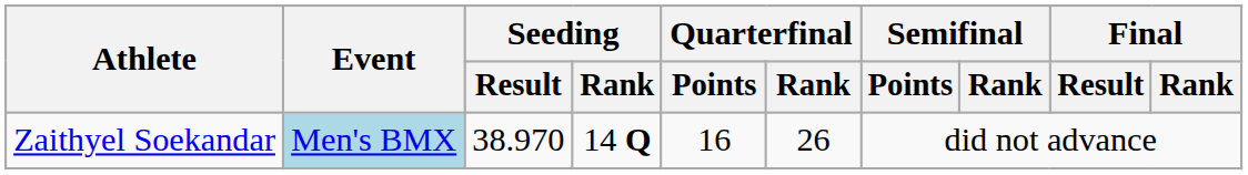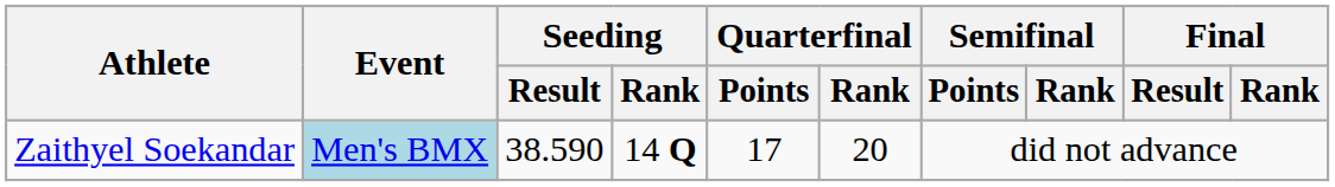 <table class="wikitable" style="font-size:90%">
 <tr>
 <th rowspan=2>Athlete</th>
 <th rowspan=2>Event</th>
 <th colspan="2">Seeding</th>
 <th colspan="2">Quarterfinal</th>
 <th colspan="2">Semifinal</th>
 <th colspan="2">Final</th>
 </tr>
 <tr style="font-size:95%">
 <th>Result</th>
 <th>Rank</th>
 <th>Points</th>
 <th>Rank</th>
 <th>Points</th>
 <th>Rank</th>
 <th>Result</th>
 <th>Rank</th>
 </tr>
 <tr align=center>
 <td align=left><a href='#'>Zaithyel Soekandar</a></td>
 <td align=left style="background: lightblue;"><a href='#'>Men's BMX</a></td>
-<td>38.970</td>
+<td>38.590</td>
 <td>14 <strong>Q</strong></td>
-<td>16</td>
-<td>26</td>
+<td>17</td>
+<td>20</td>
 <td colspan="4">did not advance</td>
 </tr>
 </table>
